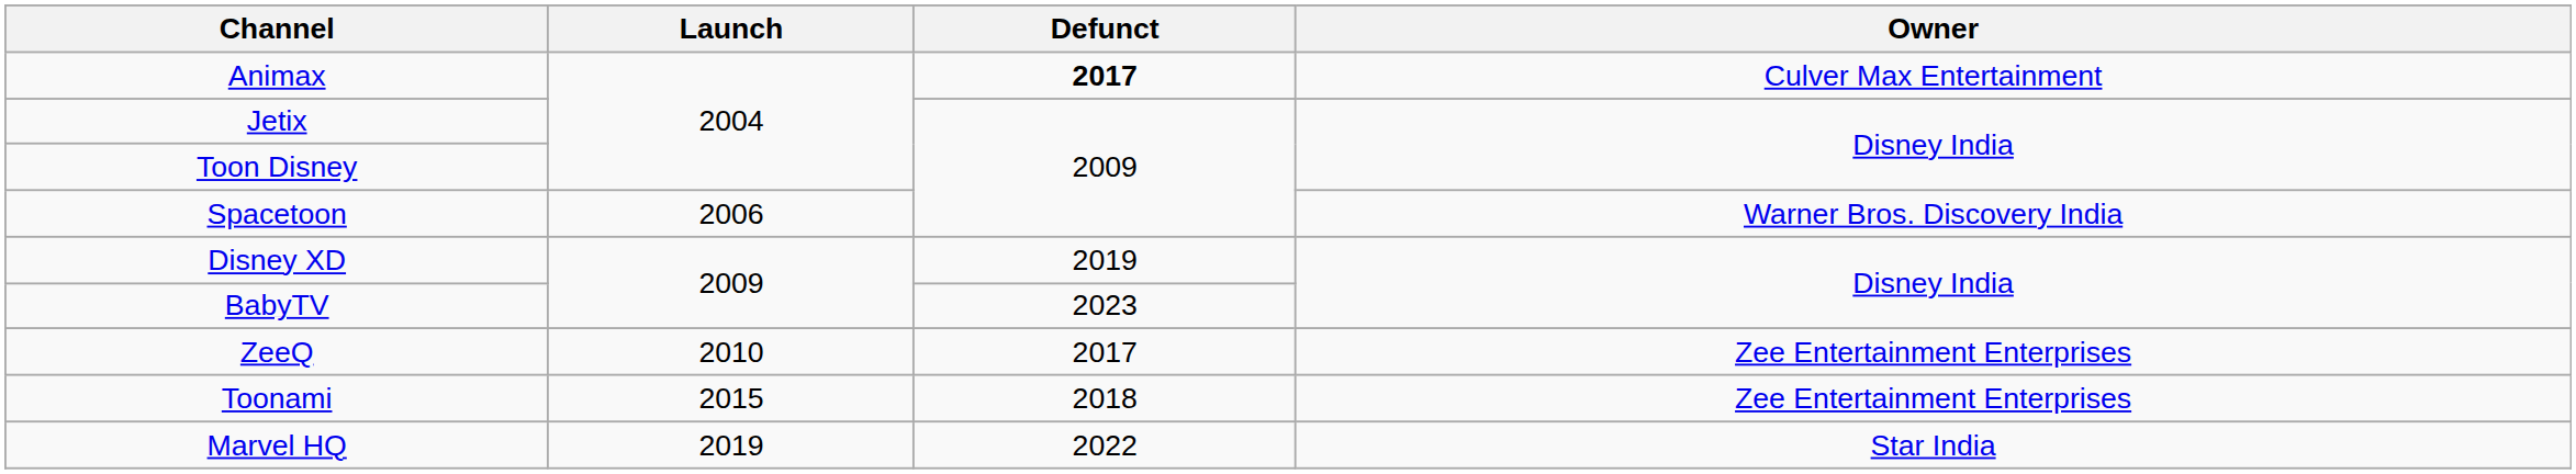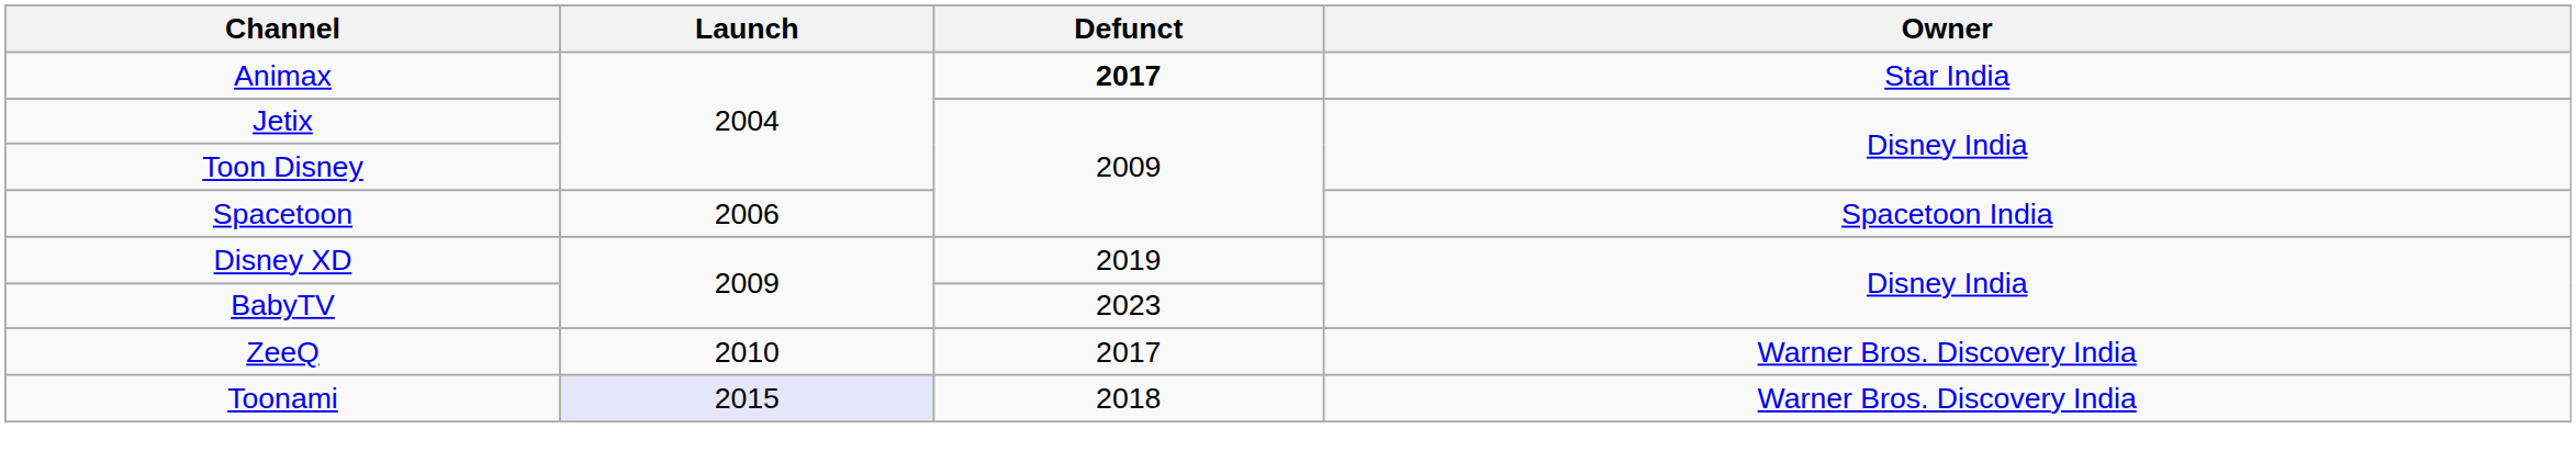 <table class="wikitable sortable" style="border-collapse:collapse; font-size: 90%; text-align:center" width="100%">
 <tr>
 <th>Channel</th>
 <th>Launch</th>
 <th>Defunct</th>
 <th>Owner</th>
 </tr>
 <tr>
 <td><a href='#'>Animax</a></td>
 <td rowspan="3">2004</td>
 <td><strong>2017</strong></td>
-<td><a href='#'>Culver Max Entertainment</a></td>
+<td><a href='#'>Star India</a></td>
 </tr>
 <tr>
 <td><a href='#'>Jetix</a></td>
 <td rowspan="3">2009</td>
 <td rowspan="2"><a href='#'>Disney India</a></td>
 </tr>
 <tr>
 <td><a href='#'>Toon Disney</a></td>
 </tr>
 <tr>
 <td><a href='#'>Spacetoon</a></td>
 <td>2006</td>
-<td><a href='#'>Warner Bros. Discovery India</a></td>
+<td><a href='#'>Spacetoon India</a></td>
 </tr>
 <tr>
 <td><a href='#'>Disney XD</a></td>
 <td rowspan="2">2009</td>
 <td>2019</td>
 <td rowspan="2"><a href='#'>Disney India</a></td>
 </tr>
 <tr>
 <td><a href='#'>BabyTV</a></td>
 <td>2023</td>
 </tr>
 <tr>
 <td><a href='#'>ZeeQ</a></td>
 <td>2010</td>
 <td>2017</td>
-<td><a href='#'>Zee Entertainment Enterprises</a></td>
+<td><a href='#'>Warner Bros. Discovery India</a></td>
 </tr>
 <tr>
 <td><a href='#'>Toonami</a></td>
-<td>2015</td>
+<td style="background: lavender;">2015</td>
 <td>2018</td>
-<td><a href='#'>Zee Entertainment Enterprises</a></td>
-</tr>
-<tr>
-<td><a href='#'>Marvel HQ</a></td>
-<td>2019</td>
-<td>2022</td>
-<td><a href='#'>Star India</a></td>
+<td><a href='#'>Warner Bros. Discovery India</a></td>
 </tr>
 </table>
